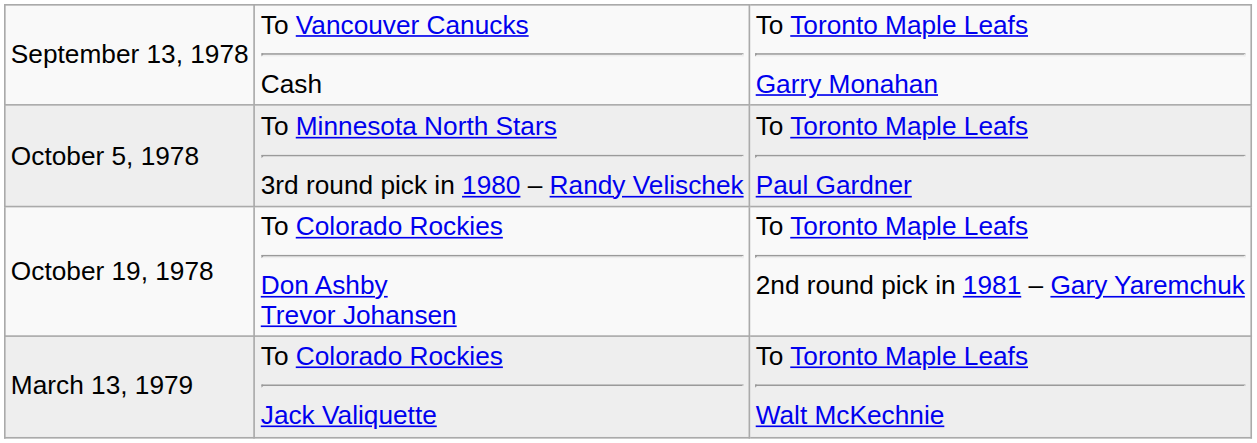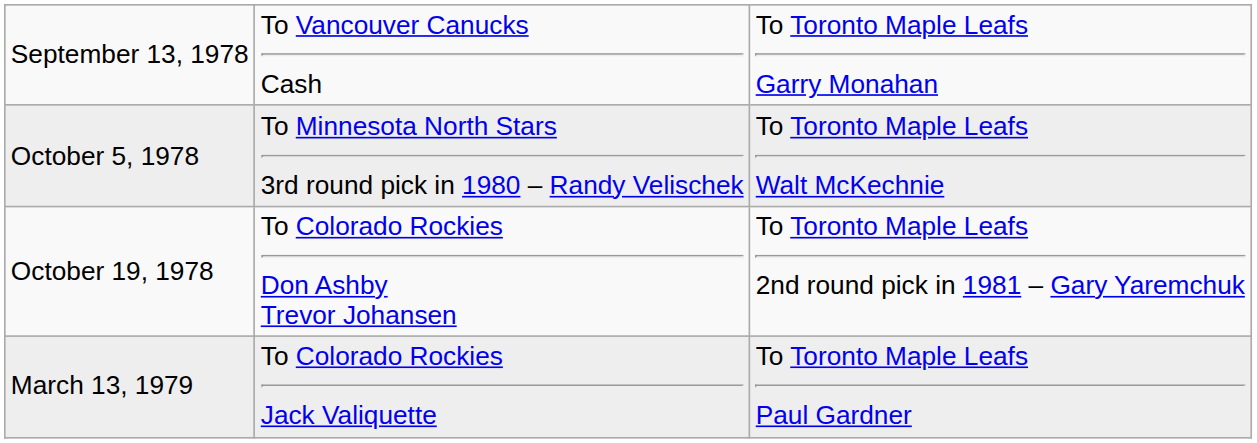 <table class="wikitable">
 <tr>
 <td>September 13, 1978</td>
 <td valign="top">To <a href='#'>Vancouver Canucks</a><hr>Cash</td>
 <td valign="top">To <a href='#'>Toronto Maple Leafs</a><hr><a href='#'>Garry Monahan</a></td>
 </tr>
 <tr style="background:#eee;">
 <td>October 5, 1978</td>
 <td valign="top">To <a href='#'>Minnesota North Stars</a><hr>3rd round pick in <a href='#'>1980</a> – <a href='#'>Randy Velischek</a></td>
-<td valign="top">To <a href='#'>Toronto Maple Leafs</a><hr><a href='#'>Paul Gardner</a></td>
+<td valign="top">To <a href='#'>Toronto Maple Leafs</a><hr><a href='#'>Walt McKechnie</a></td>
 </tr>
 <tr>
 <td>October 19, 1978</td>
 <td valign="top">To <a href='#'>Colorado Rockies</a><hr><a href='#'>Don Ashby</a> <br> <a href='#'>Trevor Johansen</a></td>
 <td valign="top">To <a href='#'>Toronto Maple Leafs</a><hr>2nd round pick in <a href='#'>1981</a> – <a href='#'>Gary Yaremchuk</a></td>
 </tr>
 <tr style="background:#eee;">
 <td>March 13, 1979</td>
 <td valign="top">To <a href='#'>Colorado Rockies</a><hr><a href='#'>Jack Valiquette</a></td>
-<td valign="top">To <a href='#'>Toronto Maple Leafs</a><hr><a href='#'>Walt McKechnie</a></td>
+<td valign="top">To <a href='#'>Toronto Maple Leafs</a><hr><a href='#'>Paul Gardner</a></td>
 </tr>
 </table>
